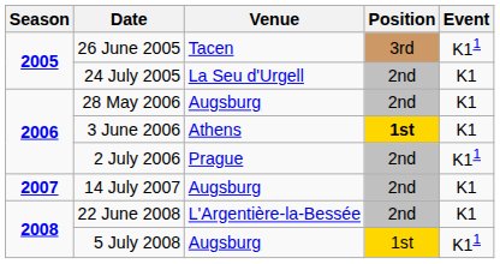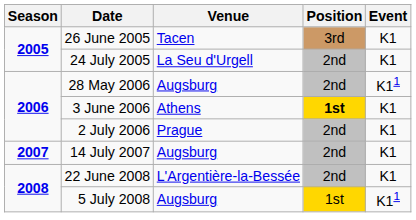 <table class="wikitable" style="text-align:center; font-size:95%;">
 <tr>
 <th>Season</th>
 <th>Date</th>
 <th>Venue</th>
 <th>Position</th>
 <th>Event</th>
 </tr>
 <tr>
 <td rowspan=2><strong><a href='#'>2005</a></strong></td>
 <td align=right>26 June 2005</td>
 <td align=left><a href='#'>Tacen</a></td>
 <td bgcolor=cc9966>3rd</td>
-<td>K1<sup><a href='#'>1</a></sup></td>
+<td>K1</td>
 </tr>
 <tr>
 <td align=right>24 July 2005</td>
 <td align=left><a href='#'>La Seu d'Urgell</a></td>
 <td bgcolor=silver>2nd</td>
 <td>K1</td>
 </tr>
 <tr>
 <td rowspan=3><strong><a href='#'>2006</a></strong></td>
 <td align=right>28 May 2006</td>
 <td align=left><a href='#'>Augsburg</a></td>
 <td bgcolor=silver>2nd</td>
-<td>K1</td>
+<td>K1<sup><a href='#'>1</a></sup></td>
 </tr>
 <tr>
 <td align=right>3 June 2006</td>
 <td align=left><a href='#'>Athens</a></td>
 <td bgcolor=gold><strong>1st</strong></td>
 <td>K1</td>
 </tr>
 <tr>
 <td align=right>2 July 2006</td>
 <td align=left><a href='#'>Prague</a></td>
 <td bgcolor=silver>2nd</td>
-<td>K1<sup><a href='#'>1</a></sup></td>
+<td>K1</td>
 </tr>
 <tr>
 <td><strong><a href='#'>2007</a></strong></td>
 <td align=right>14 July 2007</td>
 <td align=left><a href='#'>Augsburg</a></td>
 <td bgcolor=silver>2nd</td>
 <td>K1</td>
 </tr>
 <tr>
 <td rowspan=2><strong><a href='#'>2008</a></strong></td>
 <td align=right>22 June 2008</td>
 <td align=left><a href='#'>L'Argentière-la-Bessée</a></td>
 <td bgcolor=silver>2nd</td>
 <td>K1</td>
 </tr>
 <tr>
 <td align=right>5 July 2008</td>
 <td align=left><a href='#'>Augsburg</a></td>
 <td bgcolor=gold>1st</td>
 <td>K1<sup><a href='#'>1</a></sup></td>
 </tr>
 </table>
